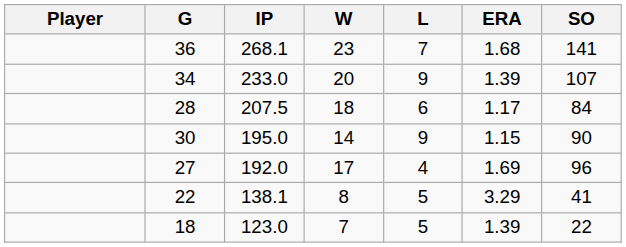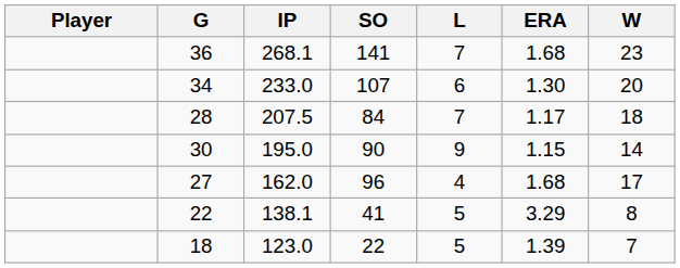 <table class="wikitable sortable">
 <tr>
 <th bgcolor="#DDDDFF" width="16%">Player</th>
 <th bgcolor="#DDDDFF" width="9%">G</th>
 <th bgcolor="#DDDDFF" width="9%">IP</th>
-<th bgcolor="#DDDDFF" width="9%">W</th>
+<th bgcolor="#DDDDFF" width="9%">SO</th>
 <th bgcolor="#DDDDFF" width="9%">L</th>
 <th bgcolor="#DDDDFF" width="9%">ERA</th>
-<th bgcolor="#DDDDFF" width="9%">SO</th>
+<th bgcolor="#DDDDFF" width="9%">W</th>
 </tr>
 <tr align="center">
 <td></td>
 <td>36</td>
 <td>268.1</td>
-<td>23</td>
+<td>141</td>
 <td>7</td>
 <td>1.68</td>
-<td>141</td>
+<td>23</td>
 </tr>
 <tr align="center">
 <td></td>
 <td>34</td>
 <td>233.0</td>
+<td>107</td>
+<td>6</td>
+<td>1.30</td>
 <td>20</td>
-<td>9</td>
-<td>1.39</td>
-<td>107</td>
 </tr>
 <tr align="center">
 <td></td>
 <td>28</td>
 <td>207.5</td>
+<td>84</td>
+<td>7</td>
+<td>1.17</td>
 <td>18</td>
-<td>6</td>
-<td>1.17</td>
-<td>84</td>
 </tr>
 <tr align="center">
 <td></td>
 <td>30</td>
 <td>195.0</td>
-<td>14</td>
+<td>90</td>
 <td>9</td>
 <td>1.15</td>
-<td>90</td>
+<td>14</td>
 </tr>
 <tr align="center">
 <td></td>
 <td>27</td>
-<td>192.0</td>
+<td>162.0</td>
+<td>96</td>
+<td>4</td>
+<td>1.68</td>
 <td>17</td>
-<td>4</td>
-<td>1.69</td>
-<td>96</td>
 </tr>
 <tr align="center">
 <td></td>
 <td>22</td>
 <td>138.1</td>
-<td>8</td>
+<td>41</td>
 <td>5</td>
 <td>3.29</td>
-<td>41</td>
+<td>8</td>
 </tr>
 <tr align="center">
 <td></td>
 <td>18</td>
 <td>123.0</td>
-<td>7</td>
+<td>22</td>
 <td>5</td>
 <td>1.39</td>
-<td>22</td>
+<td>7</td>
 </tr>
 </table>
